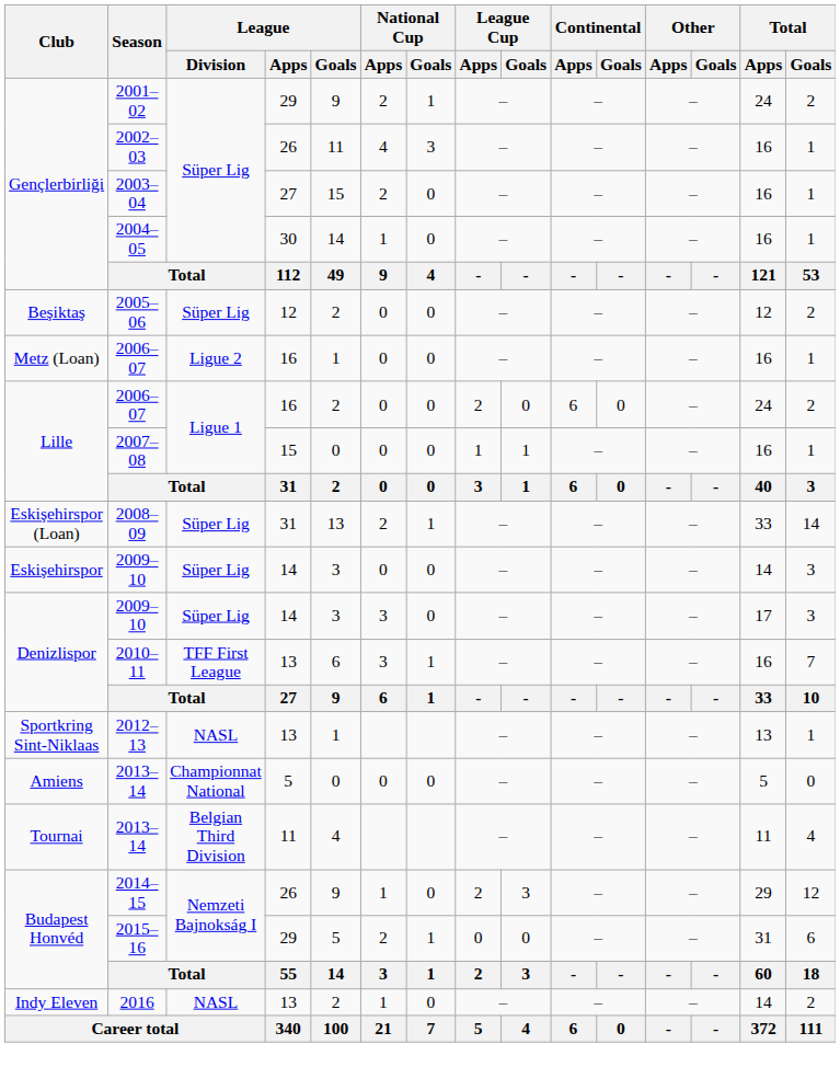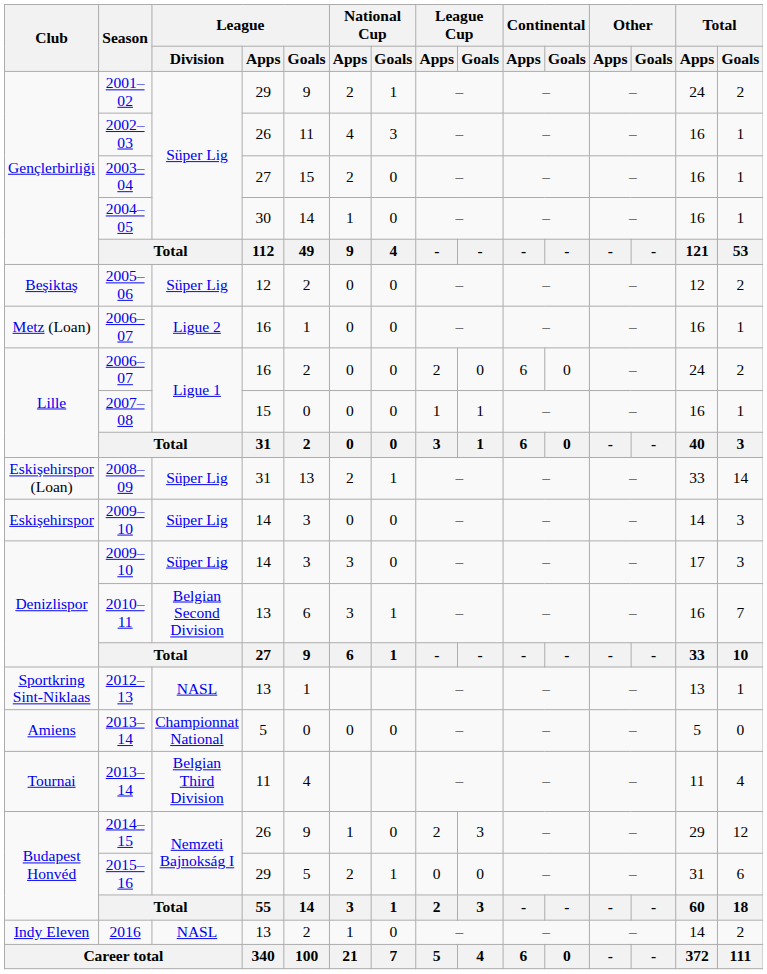 <table class="wikitable" style="text-align: center;">
 <tr>
 <th rowspan="2">Club</th>
 <th rowspan="2">Season</th>
 <th colspan="3">League</th>
 <th colspan="2">National Cup</th>
 <th colspan="2">League Cup</th>
 <th colspan="2">Continental</th>
 <th colspan="2">Other</th>
 <th colspan="2">Total</th>
 </tr>
 <tr>
 <th>Division</th>
 <th>Apps</th>
 <th>Goals</th>
 <th>Apps</th>
 <th>Goals</th>
 <th>Apps</th>
 <th>Goals</th>
 <th>Apps</th>
 <th>Goals</th>
 <th>Apps</th>
 <th>Goals</th>
 <th>Apps</th>
 <th>Goals</th>
 </tr>
 <tr>
 <td rowspan="5" valign="center"><a href='#'>Gençlerbirliği</a></td>
 <td><a href='#'>2001–02</a></td>
 <td rowspan="4" valign="center"><a href='#'>Süper Lig</a></td>
 <td>29</td>
 <td>9</td>
 <td>2</td>
 <td>1</td>
 <td colspan="2">–</td>
 <td colspan="2">–</td>
 <td colspan="2">–</td>
 <td>24</td>
 <td>2</td>
 </tr>
 <tr>
 <td><a href='#'>2002–03</a></td>
 <td>26</td>
 <td>11</td>
 <td>4</td>
 <td>3</td>
 <td colspan="2">–</td>
 <td colspan="2">–</td>
 <td colspan="2">–</td>
 <td>16</td>
 <td>1</td>
 </tr>
 <tr>
 <td><a href='#'>2003–04</a></td>
 <td>27</td>
 <td>15</td>
 <td>2</td>
 <td>0</td>
 <td colspan="2">–</td>
 <td colspan="2">–</td>
 <td colspan="2">–</td>
 <td>16</td>
 <td>1</td>
 </tr>
 <tr>
 <td><a href='#'>2004–05</a></td>
 <td>30</td>
 <td>14</td>
 <td>1</td>
 <td>0</td>
 <td colspan="2">–</td>
 <td colspan="2">–</td>
 <td colspan="2">–</td>
 <td>16</td>
 <td>1</td>
 </tr>
 <tr>
 <th colspan="2">Total</th>
 <th>112</th>
 <th>49</th>
 <th>9</th>
 <th>4</th>
 <th>-</th>
 <th>-</th>
 <th>-</th>
 <th>-</th>
 <th>-</th>
 <th>-</th>
 <th>121</th>
 <th>53</th>
 </tr>
 <tr>
 <td valign="center"><a href='#'>Beşiktaş</a></td>
 <td><a href='#'>2005–06</a></td>
 <td><a href='#'>Süper Lig</a></td>
 <td>12</td>
 <td>2</td>
 <td>0</td>
 <td>0</td>
 <td colspan="2">–</td>
 <td colspan="2">–</td>
 <td colspan="2">–</td>
 <td>12</td>
 <td>2</td>
 </tr>
 <tr>
 <td valign="center"><a href='#'>Metz</a> (Loan)</td>
 <td><a href='#'>2006–07</a></td>
 <td><a href='#'>Ligue 2</a></td>
 <td>16</td>
 <td>1</td>
 <td>0</td>
 <td>0</td>
 <td colspan="2">–</td>
 <td colspan="2">–</td>
 <td colspan="2">–</td>
 <td>16</td>
 <td>1</td>
 </tr>
 <tr>
 <td rowspan="3" valign="center"><a href='#'>Lille</a></td>
 <td><a href='#'>2006–07</a></td>
 <td rowspan="2" valign="center"><a href='#'>Ligue 1</a></td>
 <td>16</td>
 <td>2</td>
 <td>0</td>
 <td>0</td>
 <td>2</td>
 <td>0</td>
 <td>6</td>
 <td>0</td>
 <td colspan="2">–</td>
 <td>24</td>
 <td>2</td>
 </tr>
 <tr>
 <td><a href='#'>2007–08</a></td>
 <td>15</td>
 <td>0</td>
 <td>0</td>
 <td>0</td>
 <td>1</td>
 <td>1</td>
 <td colspan="2">–</td>
 <td colspan="2">–</td>
 <td>16</td>
 <td>1</td>
 </tr>
 <tr>
 <th colspan="2">Total</th>
 <th>31</th>
 <th>2</th>
 <th>0</th>
 <th>0</th>
 <th>3</th>
 <th>1</th>
 <th>6</th>
 <th>0</th>
 <th>-</th>
 <th>-</th>
 <th>40</th>
 <th>3</th>
 </tr>
 <tr>
 <td valign="center"><a href='#'>Eskişehirspor</a> (Loan)</td>
 <td><a href='#'>2008–09</a></td>
 <td><a href='#'>Süper Lig</a></td>
 <td>31</td>
 <td>13</td>
 <td>2</td>
 <td>1</td>
 <td colspan="2">–</td>
 <td colspan="2">–</td>
 <td colspan="2">–</td>
 <td>33</td>
 <td>14</td>
 </tr>
 <tr>
 <td valign="center"><a href='#'>Eskişehirspor</a></td>
 <td><a href='#'>2009–10</a></td>
 <td><a href='#'>Süper Lig</a></td>
 <td>14</td>
 <td>3</td>
 <td>0</td>
 <td>0</td>
 <td colspan="2">–</td>
 <td colspan="2">–</td>
 <td colspan="2">–</td>
 <td>14</td>
 <td>3</td>
 </tr>
 <tr>
 <td rowspan="3" valign="center"><a href='#'>Denizlispor</a></td>
 <td><a href='#'>2009–10</a></td>
 <td><a href='#'>Süper Lig</a></td>
 <td>14</td>
 <td>3</td>
 <td>3</td>
 <td>0</td>
 <td colspan="2">–</td>
 <td colspan="2">–</td>
 <td colspan="2">–</td>
 <td>17</td>
 <td>3</td>
 </tr>
 <tr>
 <td><a href='#'>2010–11</a></td>
-<td><a href='#'>TFF First League</a></td>
+<td><a href='#'>Belgian Second Division</a></td>
 <td>13</td>
 <td>6</td>
 <td>3</td>
 <td>1</td>
 <td colspan="2">–</td>
 <td colspan="2">–</td>
 <td colspan="2">–</td>
 <td>16</td>
 <td>7</td>
 </tr>
 <tr>
 <th colspan="2">Total</th>
 <th>27</th>
 <th>9</th>
 <th>6</th>
 <th>1</th>
 <th>-</th>
 <th>-</th>
 <th>-</th>
 <th>-</th>
 <th>-</th>
 <th>-</th>
 <th>33</th>
 <th>10</th>
 </tr>
 <tr>
 <td valign="center"><a href='#'>Sportkring Sint-Niklaas</a></td>
 <td><a href='#'>2012–13</a></td>
 <td><a href='#'>NASL</a></td>
 <td>13</td>
 <td>1</td>
 <td></td>
 <td></td>
 <td colspan="2">–</td>
 <td colspan="2">–</td>
 <td colspan="2">–</td>
 <td>13</td>
 <td>1</td>
 </tr>
 <tr>
 <td valign="center"><a href='#'>Amiens</a></td>
 <td><a href='#'>2013–14</a></td>
 <td><a href='#'>Championnat National</a></td>
 <td>5</td>
 <td>0</td>
 <td>0</td>
 <td>0</td>
 <td colspan="2">–</td>
 <td colspan="2">–</td>
 <td colspan="2">–</td>
 <td>5</td>
 <td>0</td>
 </tr>
 <tr>
 <td valign="center"><a href='#'>Tournai</a></td>
 <td><a href='#'>2013–14</a></td>
 <td><a href='#'>Belgian Third Division</a></td>
 <td>11</td>
 <td>4</td>
 <td></td>
 <td></td>
 <td colspan="2">–</td>
 <td colspan="2">–</td>
 <td colspan="2">–</td>
 <td>11</td>
 <td>4</td>
 </tr>
 <tr>
 <td rowspan="3" valign="center"><a href='#'>Budapest Honvéd</a></td>
 <td><a href='#'>2014–15</a></td>
 <td rowspan="2" valign="center"><a href='#'>Nemzeti Bajnokság I</a></td>
 <td>26</td>
 <td>9</td>
 <td>1</td>
 <td>0</td>
 <td>2</td>
 <td>3</td>
 <td colspan="2">–</td>
 <td colspan="2">–</td>
 <td>29</td>
 <td>12</td>
 </tr>
 <tr>
 <td><a href='#'>2015–16</a></td>
 <td>29</td>
 <td>5</td>
 <td>2</td>
 <td>1</td>
 <td>0</td>
 <td>0</td>
 <td colspan="2">–</td>
 <td colspan="2">–</td>
 <td>31</td>
 <td>6</td>
 </tr>
 <tr>
 <th colspan="2">Total</th>
 <th>55</th>
 <th>14</th>
 <th>3</th>
 <th>1</th>
 <th>2</th>
 <th>3</th>
 <th>-</th>
 <th>-</th>
 <th>-</th>
 <th>-</th>
 <th>60</th>
 <th>18</th>
 </tr>
 <tr>
 <td valign="center"><a href='#'>Indy Eleven</a></td>
 <td><a href='#'>2016</a></td>
 <td><a href='#'>NASL</a></td>
 <td>13</td>
 <td>2</td>
 <td>1</td>
 <td>0</td>
 <td colspan="2">–</td>
 <td colspan="2">–</td>
 <td colspan="2">–</td>
 <td>14</td>
 <td>2</td>
 </tr>
 <tr>
 <th colspan="3">Career total</th>
 <th>340</th>
 <th>100</th>
 <th>21</th>
 <th>7</th>
 <th>5</th>
 <th>4</th>
 <th>6</th>
 <th>0</th>
 <th>-</th>
 <th>-</th>
 <th>372</th>
 <th>111</th>
 </tr>
 </table>
